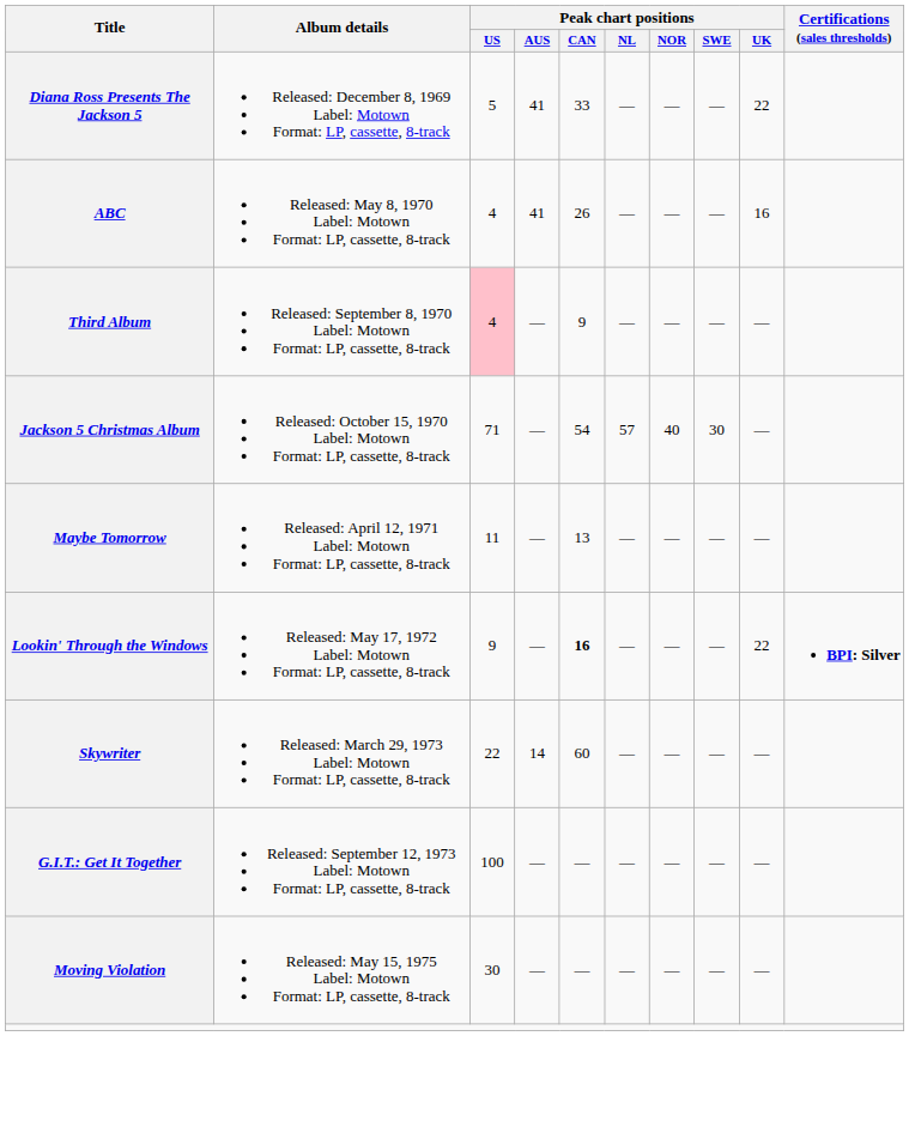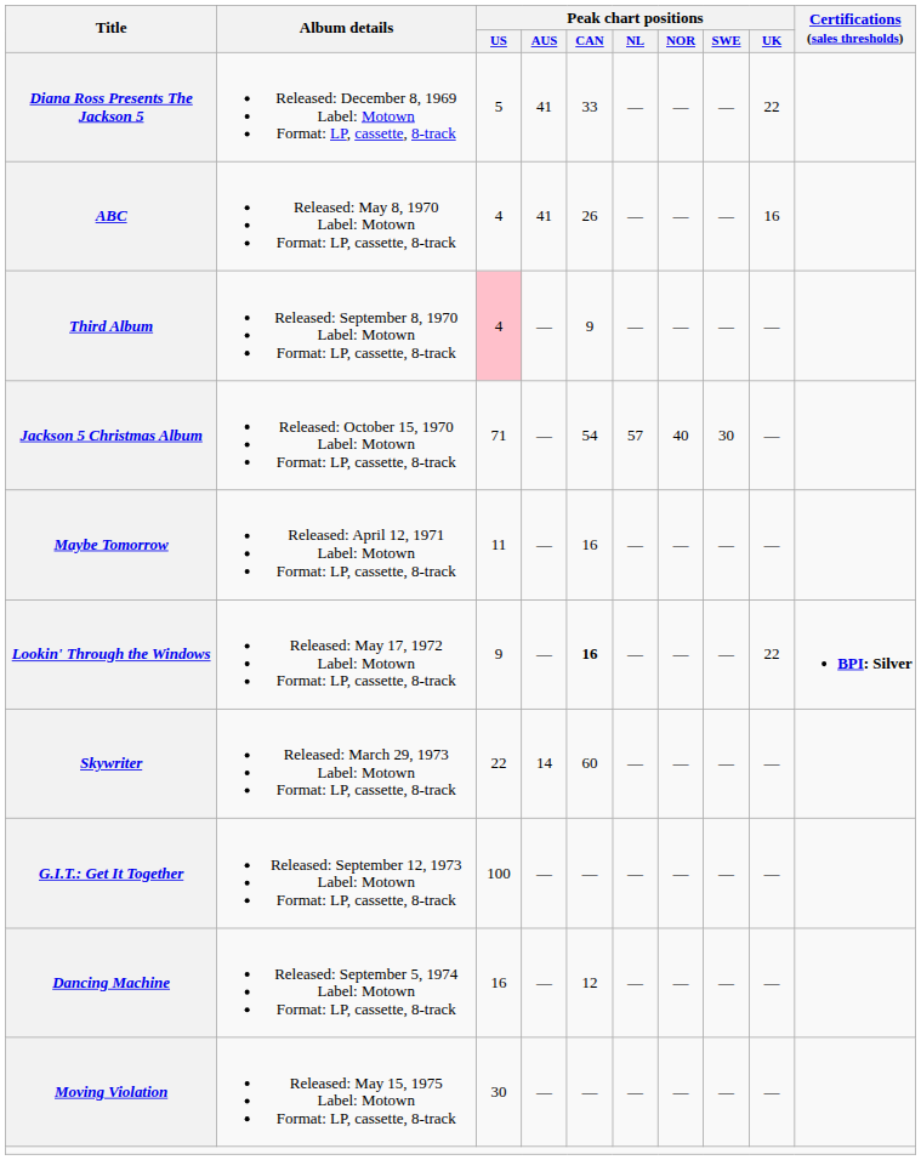 <table class="wikitable plainrowheaders" style="text-align:center;">
 <tr>
 <th rowspan="2" style="width:13em;">Title</th>
 <th rowspan="2" style="width:16em;">Album details</th>
 <th colspan="7">Peak chart positions</th>
 <th rowspan="2"><a href='#'>Certifications</a><br><small>(<a href='#'>sales thresholds</a>)</small></th>
 </tr>
 <tr style="font-size:smaller;">
 <th style="width:3em;"><a href='#'>US</a><br></th>
 <th style="width:3em;"><a href='#'>AUS</a><br></th>
 <th style="width:3em;"><a href='#'>CAN</a></th>
 <th style="width:3em;"><a href='#'>NL</a><br></th>
 <th style="width:3em;"><a href='#'>NOR</a><br></th>
 <th style="width:3em;"><a href='#'>SWE</a><br></th>
 <th style="width:3em;"><a href='#'>UK</a><br></th>
 </tr>
 <tr>
 <th scope="row"><em><a href='#'>Diana Ross Presents The Jackson 5</a></em></th>
 <td><br><ul><li>Released: December 8, 1969</li><li>Label: <a href='#'>Motown</a></li><li>Format: <a href='#'>LP</a>, <a href='#'>cassette</a>, <a href='#'>8-track</a></li></ul></td>
 <td>5</td>
 <td>41</td>
 <td>33</td>
 <td>—</td>
 <td>—</td>
 <td>—</td>
 <td>22</td>
 <td></td>
 </tr>
 <tr>
 <th scope="row"><em><a href='#'>ABC</a></em></th>
 <td><br><ul><li>Released: May 8, 1970</li><li>Label: Motown</li><li>Format: LP, cassette, 8-track</li></ul></td>
 <td>4</td>
 <td>41</td>
 <td>26</td>
 <td>—</td>
 <td>—</td>
 <td>—</td>
 <td>16</td>
 <td></td>
 </tr>
 <tr>
 <th scope="row"><em><a href='#'>Third Album</a></em></th>
 <td><br><ul><li>Released: September 8, 1970</li><li>Label: Motown</li><li>Format: LP, cassette, 8-track</li></ul></td>
 <td style="background: pink;">4</td>
 <td>—</td>
 <td>9</td>
 <td>—</td>
 <td>—</td>
 <td>—</td>
 <td>—</td>
 <td></td>
 </tr>
 <tr>
 <th scope="row"><em><a href='#'>Jackson 5 Christmas Album</a></em></th>
 <td><br><ul><li>Released: October 15, 1970</li><li>Label: Motown</li><li>Format: LP, cassette, 8-track</li></ul></td>
 <td>71</td>
 <td>—</td>
 <td>54</td>
 <td>57</td>
 <td>40</td>
 <td>30</td>
 <td>—</td>
 <td></td>
 </tr>
 <tr>
 <th scope="row"><em><a href='#'>Maybe Tomorrow</a></em></th>
 <td><br><ul><li>Released: April 12, 1971</li><li>Label: Motown</li><li>Format: LP, cassette, 8-track</li></ul></td>
 <td>11</td>
 <td>—</td>
-<td>13</td>
+<td>16</td>
 <td>—</td>
 <td>—</td>
 <td>—</td>
 <td>—</td>
 <td></td>
 </tr>
 <tr>
 <th scope="row"><em><a href='#'>Lookin' Through the Windows</a></em></th>
 <td><br><ul><li>Released: May 17, 1972</li><li>Label: Motown</li><li>Format: LP, cassette, 8-track</li></ul></td>
 <td>9</td>
 <td>—</td>
 <td><strong>16</strong></td>
 <td>—</td>
 <td>—</td>
 <td>—</td>
 <td>22</td>
 <td><strong><br><ul><li><a href='#'>BPI</a>: Silver</li></ul></strong></td>
 </tr>
 <tr>
 <th scope="row"><em><a href='#'>Skywriter</a></em></th>
 <td><br><ul><li>Released: March 29, 1973</li><li>Label: Motown</li><li>Format: LP, cassette, 8-track</li></ul></td>
 <td>22</td>
 <td>14</td>
 <td>60</td>
 <td>—</td>
 <td>—</td>
 <td>—</td>
 <td>—</td>
 <td></td>
 </tr>
 <tr>
 <th scope="row"><em><a href='#'>G.I.T.: Get It Together</a></em></th>
 <td><br><ul><li>Released: September 12, 1973</li><li>Label: Motown</li><li>Format: LP, cassette, 8-track</li></ul></td>
 <td>100</td>
 <td>—</td>
 <td>—</td>
 <td>—</td>
 <td>—</td>
 <td>—</td>
 <td>—</td>
 <td></td>
 </tr>
 <tr>
+<th scope="row"><em><a href='#'>Dancing Machine</a></em></th>
+<td><br><ul><li>Released: September 5, 1974</li><li>Label: Motown</li><li>Format: LP, cassette, 8-track</li></ul></td>
+<td>16</td>
+<td>—</td>
+<td>12</td>
+<td>—</td>
+<td>—</td>
+<td>—</td>
+<td>—</td>
+<td></td>
+</tr>
+<tr>
 <th scope="row"><em><a href='#'>Moving Violation</a></em></th>
 <td><br><ul><li>Released: May 15, 1975</li><li>Label: Motown</li><li>Format: LP, cassette, 8-track</li></ul></td>
 <td>30</td>
 <td>—</td>
 <td>—</td>
 <td>—</td>
 <td>—</td>
 <td>—</td>
 <td>—</td>
 <td></td>
 </tr>
 <tr>
 <td colspan="10"></td>
 </tr>
 </table>
